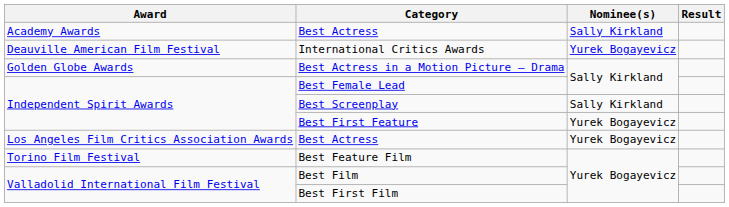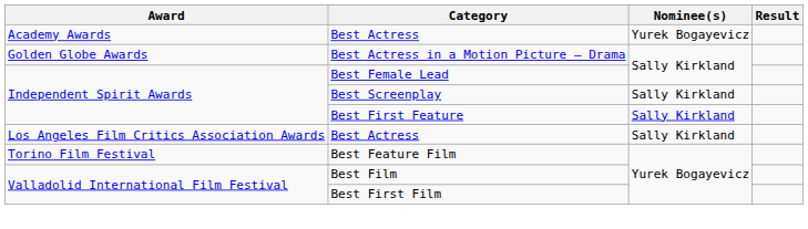 <table class="wikitable plainrowheaders">
 <tr>
 <th>Award</th>
 <th>Category</th>
 <th>Nominee(s)</th>
 <th>Result</th>
 </tr>
 <tr>
 <td><a href='#'>Academy Awards</a></td>
 <td><a href='#'>Best Actress</a></td>
-<td><a href='#'>Sally Kirkland</a></td>
-<td></td>
-</tr>
-<tr>
-<td><a href='#'>Deauville American Film Festival</a></td>
-<td>International Critics Awards</td>
-<td><a href='#'>Yurek Bogayevicz</a></td>
+<td>Yurek Bogayevicz</td>
 <td></td>
 </tr>
 <tr>
 <td><a href='#'>Golden Globe Awards</a></td>
 <td><a href='#'>Best Actress in a Motion Picture – Drama</a></td>
 <td rowspan="2">Sally Kirkland</td>
 <td></td>
 </tr>
 <tr>
 <td rowspan="3"><a href='#'>Independent Spirit Awards</a></td>
 <td><a href='#'>Best Female Lead</a></td>
 <td></td>
 </tr>
 <tr>
 <td><a href='#'>Best Screenplay</a></td>
 <td>Sally Kirkland</td>
 <td></td>
 </tr>
 <tr>
 <td><a href='#'>Best First Feature</a></td>
-<td>Yurek Bogayevicz</td>
+<td><a href='#'>Sally Kirkland</a></td>
 <td></td>
 </tr>
 <tr>
 <td><a href='#'>Los Angeles Film Critics Association Awards</a></td>
 <td><a href='#'>Best Actress</a></td>
-<td>Yurek Bogayevicz</td>
+<td>Sally Kirkland</td>
 <td></td>
 </tr>
 <tr>
 <td><a href='#'>Torino Film Festival</a></td>
 <td>Best Feature Film</td>
 <td rowspan="3">Yurek Bogayevicz</td>
 <td></td>
 </tr>
 <tr>
 <td rowspan="2"><a href='#'>Valladolid International Film Festival</a></td>
 <td>Best Film</td>
 <td></td>
 </tr>
 <tr>
 <td>Best First Film</td>
 <td></td>
 </tr>
 </table>
